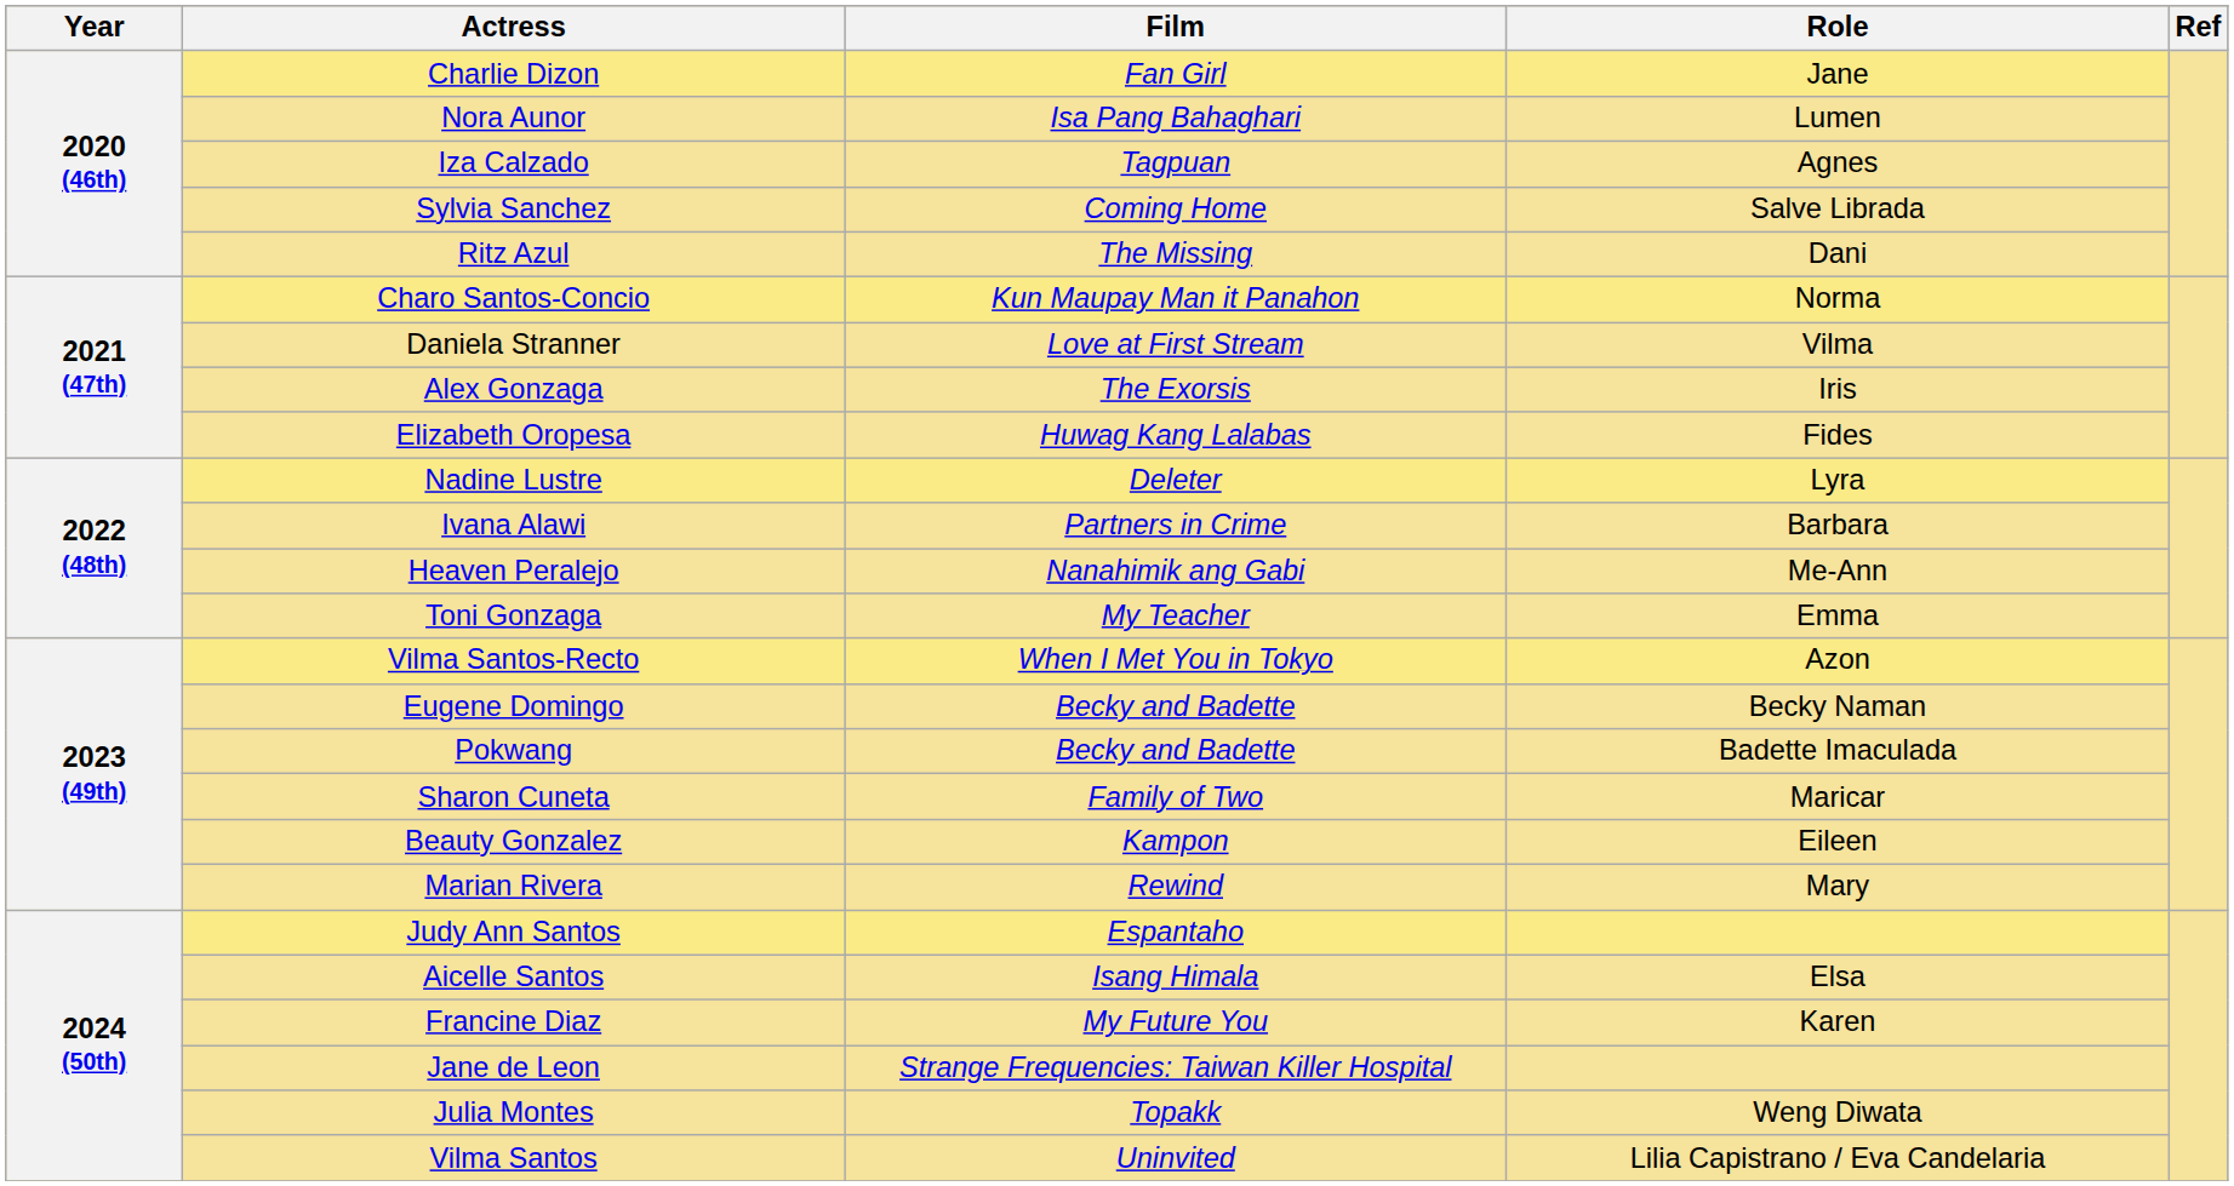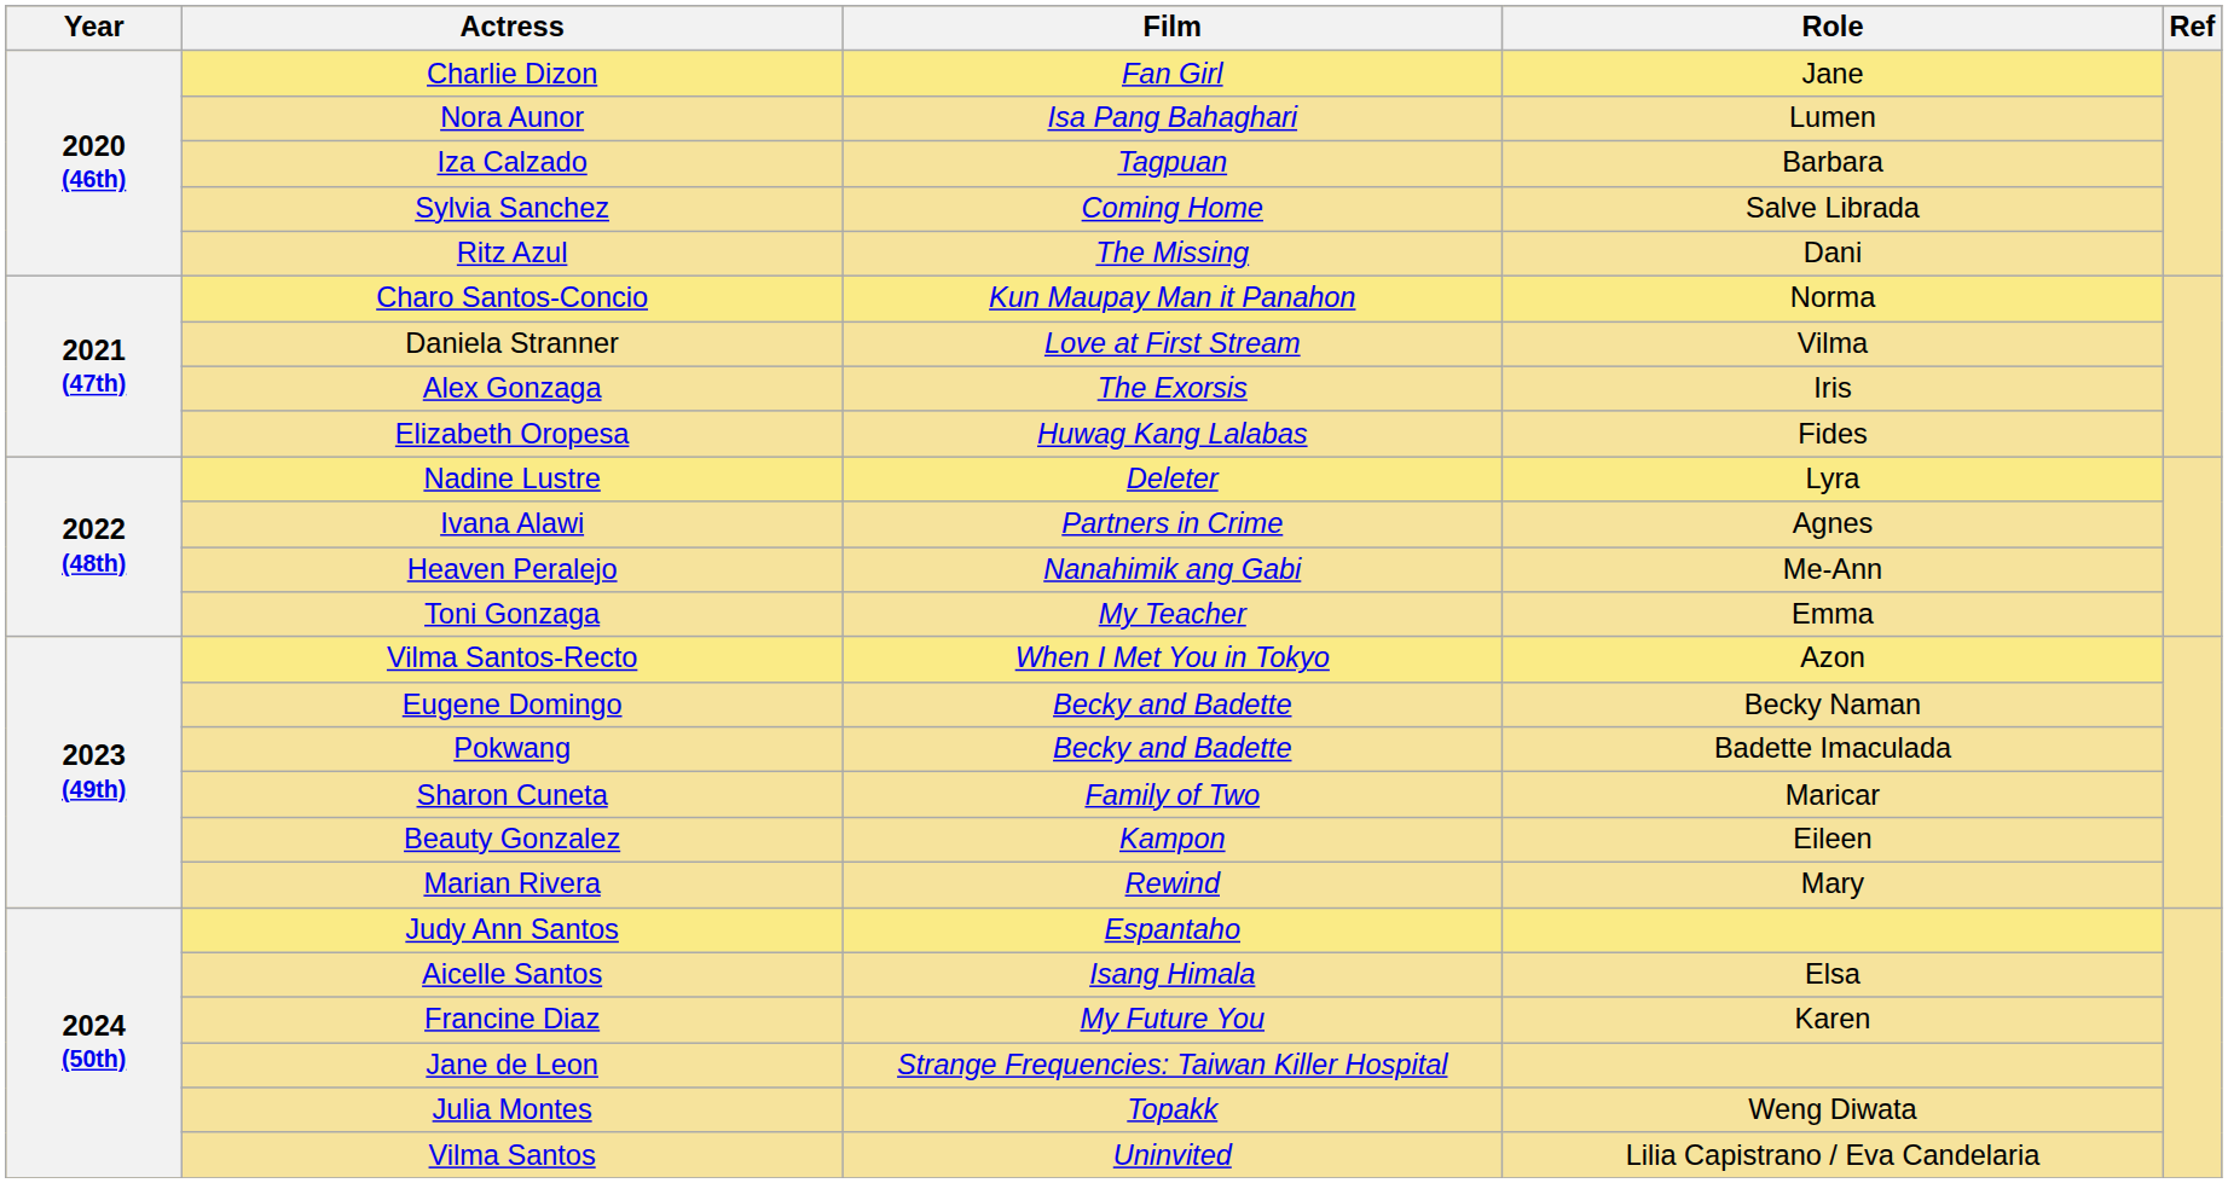 <table class="wikitable" rowspan="2" style="text-align:center; background: #f6e39c">
 <tr style="background:#bebebe;">
 <th scope="col" style="width:8%;">Year</th>
 <th scope="col" style="width:30%;">Actress</th>
 <th scope="col" style="width:30%;">Film</th>
 <th scope="col" style="width:30%;">Role</th>
 <th scope="col" style="width:2%;">Ref</th>
 </tr>
 <tr>
 <th scope="row" style="text-align:center" rowspan=5>2020 <br><small><a href='#'>(46th)</a> </small></th>
 <td style="background:#FAEB86"><a href='#'>Charlie Dizon</a></td>
 <td style="background:#FAEB86"><em> <a href='#'>Fan Girl</a></em></td>
 <td style="background:#FAEB86">Jane</td>
 <td rowspan="5"></td>
 </tr>
 <tr>
 <td><a href='#'>Nora Aunor</a></td>
 <td><em><a href='#'>Isa Pang Bahaghari</a></em></td>
 <td>Lumen</td>
 </tr>
 <tr>
 <td><a href='#'>Iza Calzado</a></td>
 <td><em><a href='#'>Tagpuan</a></em></td>
-<td>Agnes</td>
+<td>Barbara</td>
 </tr>
 <tr>
 <td><a href='#'>Sylvia Sanchez</a></td>
 <td><em><a href='#'>Coming Home</a></em></td>
 <td>Salve Librada</td>
 </tr>
 <tr>
 <td><a href='#'>Ritz Azul</a></td>
 <td><em><a href='#'>The Missing</a></em></td>
 <td>Dani</td>
 </tr>
 <tr>
 <th rowspan="4" scope="row" style="text-align:center">2021 <br><small><a href='#'>(47th)</a> </small></th>
 <td style="background:#FAEB86"><a href='#'>Charo Santos-Concio</a></td>
 <td style="background:#FAEB86"><em><a href='#'>Kun Maupay Man it Panahon</a></em></td>
 <td style="background:#FAEB86">Norma</td>
 <td rowspan="4"></td>
 </tr>
 <tr>
 <td>Daniela Stranner</td>
 <td><em><a href='#'>Love at First Stream</a></em></td>
 <td>Vilma</td>
 </tr>
 <tr>
 <td><a href='#'>Alex Gonzaga</a></td>
 <td><em><a href='#'>The Exorsis</a></em></td>
 <td>Iris</td>
 </tr>
 <tr>
 <td><a href='#'>Elizabeth Oropesa</a></td>
 <td><em><a href='#'>Huwag Kang Lalabas</a></em></td>
 <td>Fides</td>
 </tr>
 <tr>
 <th rowspan="4" scope="row" style="text-align:center">2022 <br><small><a href='#'>(48th)</a> </small></th>
 <td style="background:#FAEB86"><a href='#'>Nadine Lustre</a></td>
 <td style="background:#FAEB86"><em><a href='#'>Deleter</a></em></td>
 <td style="background:#FAEB86">Lyra</td>
 <td rowspan="4"></td>
 </tr>
 <tr>
 <td><a href='#'>Ivana Alawi</a></td>
 <td><em><a href='#'>Partners in Crime</a></em></td>
-<td>Barbara</td>
+<td>Agnes</td>
 </tr>
 <tr>
 <td><a href='#'>Heaven Peralejo</a></td>
 <td><em><a href='#'>Nanahimik ang Gabi</a></em></td>
 <td>Me-Ann</td>
 </tr>
 <tr>
 <td><a href='#'>Toni Gonzaga</a></td>
 <td><em><a href='#'>My Teacher</a></em></td>
 <td>Emma</td>
 </tr>
 <tr>
 <th rowspan="6" scope="row" style="text-align:center">2023 <br><small><a href='#'>(49th)</a> </small></th>
 <td style="background:#FAEB86"><a href='#'>Vilma Santos-Recto</a></td>
 <td style="background:#FAEB86"><em><a href='#'>When I Met You in Tokyo</a></em></td>
 <td style="background:#FAEB86">Azon</td>
 <td rowspan="6"></td>
 </tr>
 <tr>
 <td><a href='#'>Eugene Domingo</a></td>
 <td><em><a href='#'>Becky and Badette</a></em></td>
 <td>Becky Naman</td>
 </tr>
 <tr>
 <td><a href='#'>Pokwang</a></td>
 <td><em><a href='#'>Becky and Badette</a></em></td>
 <td>Badette Imaculada</td>
 </tr>
 <tr>
 <td><a href='#'>Sharon Cuneta</a></td>
 <td><em><a href='#'>Family of Two</a></em></td>
 <td>Maricar</td>
 </tr>
 <tr>
 <td><a href='#'>Beauty Gonzalez</a></td>
 <td><em><a href='#'>Kampon</a></em></td>
 <td>Eileen</td>
 </tr>
 <tr>
 <td><a href='#'>Marian Rivera</a></td>
 <td><em><a href='#'>Rewind</a></em></td>
 <td>Mary</td>
 </tr>
 <tr>
 <th rowspan="6" scope="row" style="text-align:center">2024 <br><small><a href='#'>(50th)</a> </small></th>
 <td style="background:#FAEB86"><a href='#'>Judy Ann Santos</a></td>
 <td style="background:#FAEB86"><em><a href='#'>Espantaho</a></em></td>
 <td style="background:#FAEB86"></td>
 <td rowspan="6"></td>
 </tr>
 <tr>
 <td><a href='#'>Aicelle Santos</a></td>
 <td><em><a href='#'>Isang Himala</a></em></td>
 <td>Elsa</td>
 </tr>
 <tr>
 <td><a href='#'>Francine Diaz</a></td>
 <td><em><a href='#'>My Future You</a></em></td>
 <td>Karen</td>
 </tr>
 <tr>
 <td><a href='#'>Jane de Leon</a></td>
 <td><em><a href='#'>Strange Frequencies: Taiwan Killer Hospital</a></em></td>
 <td></td>
 </tr>
 <tr>
 <td><a href='#'>Julia Montes</a></td>
 <td><em><a href='#'>Topakk</a></em></td>
 <td>Weng Diwata</td>
 </tr>
 <tr>
 <td><a href='#'>Vilma Santos</a></td>
 <td><em><a href='#'>Uninvited</a></em></td>
 <td>Lilia Capistrano / Eva Candelaria</td>
 </tr>
 </table>
